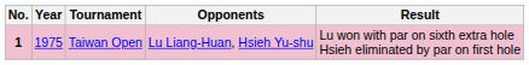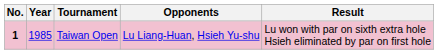 <table class="wikitable" style="font-size:95%;">
 <tr>
 <th>No.</th>
 <th>Year</th>
 <th>Tournament</th>
 <th>Opponents</th>
 <th>Result</th>
 </tr>
 <tr style="background:#F2C1D1;">
 <td align=center><strong>1</strong></td>
-<td><a href='#'>1975</a></td>
+<td><a href='#'>1985</a></td>
 <td><a href='#'>Taiwan Open</a></td>
 <td> <a href='#'>Lu Liang-Huan</a>,  <a href='#'>Hsieh Yu-shu</a></td>
 <td>Lu won with par on sixth extra hole<br>Hsieh eliminated by par on first hole</td>
 </tr>
 </table>
